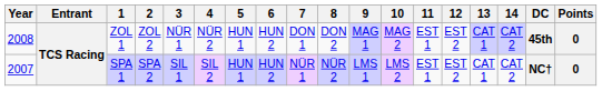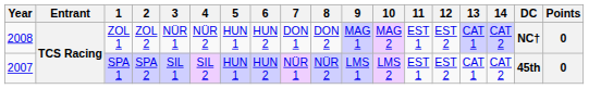 <table class="wikitable" style="text-align:center; font-size:85%">
 <tr>
 <th>Year</th>
 <th>Entrant</th>
 <th>1</th>
 <th>2</th>
 <th>3</th>
 <th>4</th>
 <th>5</th>
 <th>6</th>
 <th>7</th>
 <th>8</th>
 <th>9</th>
 <th>10</th>
 <th>11</th>
 <th>12</th>
 <th>13</th>
 <th>14</th>
 <th>DC</th>
 <th>Points</th>
 </tr>
 <tr>
 <td><a href='#'>2008</a></td>
 <th rowspan="2">TCS Racing</th>
 <td style="background:#;"><a href='#'>ZOL<br>1</a><br></td>
 <td style="background:#;"><a href='#'>ZOL<br>2</a><br></td>
 <td style="background:#;"><a href='#'>NÜR<br>1</a><br></td>
 <td style="background:#;"><a href='#'>NÜR<br>2</a><br></td>
 <td style="background:#;"><a href='#'>HUN<br>1</a><br></td>
 <td style="background:#;"><a href='#'>HUN<br>2</a><br></td>
 <td style="background:#;"><a href='#'>DON<br>1</a><br></td>
 <td style="background:#;"><a href='#'>DON<br>2</a><br></td>
 <td style="background:#cfcfff;"><a href='#'>MAG<br>1</a><br></td>
 <td style="background:#efcfff;"><a href='#'>MAG<br>2</a><br></td>
 <td style="background:#;"><a href='#'>EST<br>1</a><br></td>
 <td style="background:#;"><a href='#'>EST<br>2</a><br></td>
 <td style="background:#cfcfff;"><a href='#'>CAT<br>1</a><br></td>
 <td style="background:#cfcfff;"><a href='#'>CAT<br>2</a><br></td>
-<th>45th</th>
+<th>NC†</th>
 <th>0</th>
 </tr>
 <tr>
 <td><a href='#'>2007</a></td>
 <td style="background:#cfcfff;"><a href='#'>SPA<br>1</a><br></td>
 <td style="background:#cfcfff;"><a href='#'>SPA<br>2</a><br></td>
 <td style="background:#cfcfff;"><a href='#'>SIL<br>1</a><br></td>
 <td style="background:#efcfff;"><a href='#'>SIL<br>2</a><br></td>
 <td style="background:#cfcfff;"><a href='#'>HUN<br>1</a><br></td>
 <td style="background:#cfcfff;"><a href='#'>HUN<br>2</a><br></td>
 <td style="background:#efcfff;"><a href='#'>NÜR<br>1</a><br></td>
 <td style="background:#cfcfff;"><a href='#'>NÜR<br>2</a><br></td>
 <td style="background:#cfcfff;"><a href='#'>LMS<br>1</a><br></td>
 <td style="background:#efcfff;"><a href='#'>LMS<br>2</a><br></td>
 <td style="background:#;"><a href='#'>EST<br>1</a><br></td>
 <td style="background:#;"><a href='#'>EST<br>2</a><br></td>
 <td style="background:#;"><a href='#'>CAT<br>1</a><br></td>
 <td style="background:#;"><a href='#'>CAT<br>2</a><br></td>
-<th>NC†</th>
+<th>45th</th>
 <th>0</th>
 </tr>
 </table>
